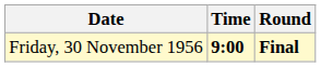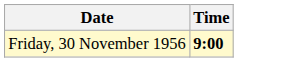 <table class="wikitable">
 <tr>
 <th>Date</th>
 <th>Time</th>
-<th>Round</th>
 </tr>
 <tr style=background:lemonchiffon>
 <td>Friday, 30 November 1956</td>
 <td><strong>9:00</strong></td>
-<td><strong>Final</strong></td>
 </tr>
 </table>
